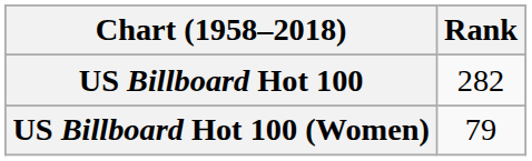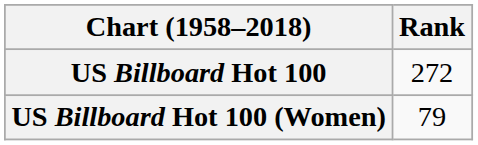 <table class="wikitable sortable plainrowheaders" style="text-align:center">
 <tr>
 <th scope="col">Chart (1958–2018)</th>
 <th scope="col">Rank</th>
 </tr>
 <tr>
 <th scope="row">US <em>Billboard</em> Hot 100</th>
-<td>282</td>
+<td>272</td>
 </tr>
 <tr>
 <th scope="row">US <em>Billboard</em> Hot 100 (Women)</th>
 <td>79</td>
 </tr>
 </table>
